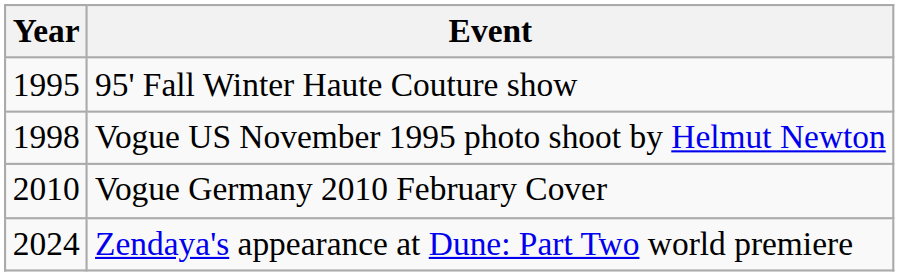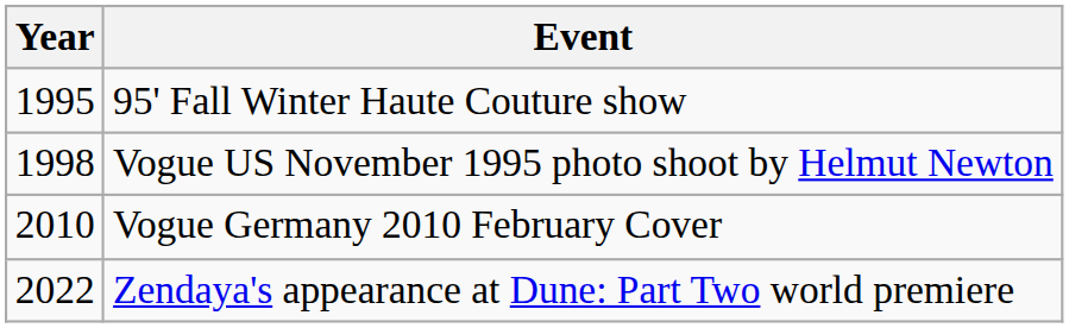 <table class="wikitable">
 <tr>
 <th>Year</th>
 <th>Event</th>
 </tr>
 <tr>
 <td>1995</td>
 <td>95' Fall Winter Haute Couture show</td>
 </tr>
 <tr>
 <td>1998</td>
 <td>Vogue US November 1995 photo shoot by <a href='#'>Helmut Newton</a></td>
 </tr>
 <tr>
 <td>2010</td>
 <td>Vogue Germany 2010 February Cover</td>
 </tr>
 <tr>
-<td>2024</td>
+<td>2022</td>
 <td><a href='#'>Zendaya's</a> appearance at <a href='#'>Dune: Part Two</a> world premiere</td>
 </tr>
 </table>
